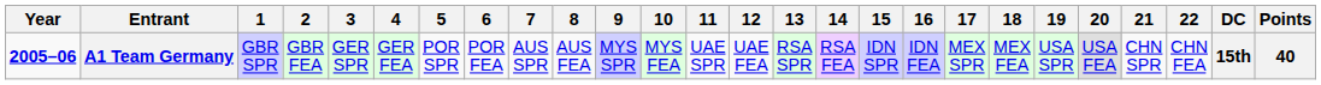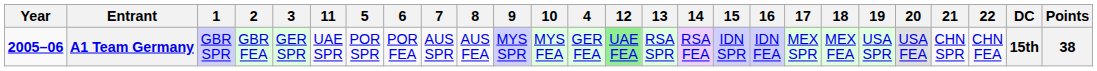 <table class="wikitable" style="text-align:center; font-size:90%">
 <tr>
 <th>Year</th>
 <th>Entrant</th>
 <th>1</th>
 <th>2</th>
 <th>3</th>
-<th>4</th>
+<th>11</th>
 <th>5</th>
 <th>6</th>
 <th>7</th>
 <th>8</th>
 <th>9</th>
 <th>10</th>
-<th>11</th>
+<th>4</th>
 <th>12</th>
 <th>13</th>
 <th>14</th>
 <th>15</th>
 <th>16</th>
 <th>17</th>
 <th>18</th>
 <th>19</th>
 <th>20</th>
 <th>21</th>
 <th>22</th>
 <th>DC</th>
 <th>Points</th>
 </tr>
 <tr>
 <td><strong><a href='#'>2005–06</a></strong></td>
 <th><a href='#'>A1 Team Germany</a></th>
 <td style="background:#CFCFFF;"><a href='#'>GBR<br>SPR</a><br></td>
 <td style="background:#DFFFDF;"><a href='#'>GBR<br>FEA</a><br></td>
 <td style="background:#DFFFDF;"><a href='#'>GER<br>SPR</a><br></td>
-<td style="background:#DFFFDF;"><a href='#'>GER<br>FEA</a><br></td>
+<td><a href='#'>UAE<br>SPR</a></td>
 <td><a href='#'>POR<br>SPR</a></td>
 <td><a href='#'>POR<br>FEA</a></td>
 <td><a href='#'>AUS<br>SPR</a></td>
 <td><a href='#'>AUS<br>FEA</a></td>
 <td style="background:#CFCFFF;"><a href='#'>MYS<br>SPR</a><br></td>
 <td style="background:#DFFFDF;"><a href='#'>MYS<br>FEA</a><br></td>
-<td><a href='#'>UAE<br>SPR</a></td>
-<td><a href='#'>UAE<br>FEA</a></td>
+<td style="background:#DFFFDF;"><a href='#'>GER<br>FEA</a><br></td>
+<td style="background: lightgreen;"><a href='#'>UAE<br>FEA</a></td>
 <td style="background:#DFFFDF;"><a href='#'>RSA<br>SPR</a><br></td>
 <td style="background:#EFCFFF;"><a href='#'>RSA<br>FEA</a><br></td>
 <td style="background:#CFCFFF;"><a href='#'>IDN<br>SPR</a><br></td>
 <td style="background:#CFCFFF;"><a href='#'>IDN<br>FEA</a><br></td>
 <td style="background:#DFFFDF;"><a href='#'>MEX<br>SPR</a><br></td>
 <td style="background:#DFFFDF;"><a href='#'>MEX<br>FEA</a><br></td>
 <td style="background:#DFFFDF;"><a href='#'>USA<br>SPR</a><br></td>
 <td style="background:#DFDFDF;"><a href='#'>USA<br>FEA</a><br></td>
 <td><a href='#'>CHN<br>SPR</a></td>
 <td><a href='#'>CHN<br>FEA</a></td>
 <th>15th</th>
-<th>40</th>
+<th>38</th>
 </tr>
 </table>
